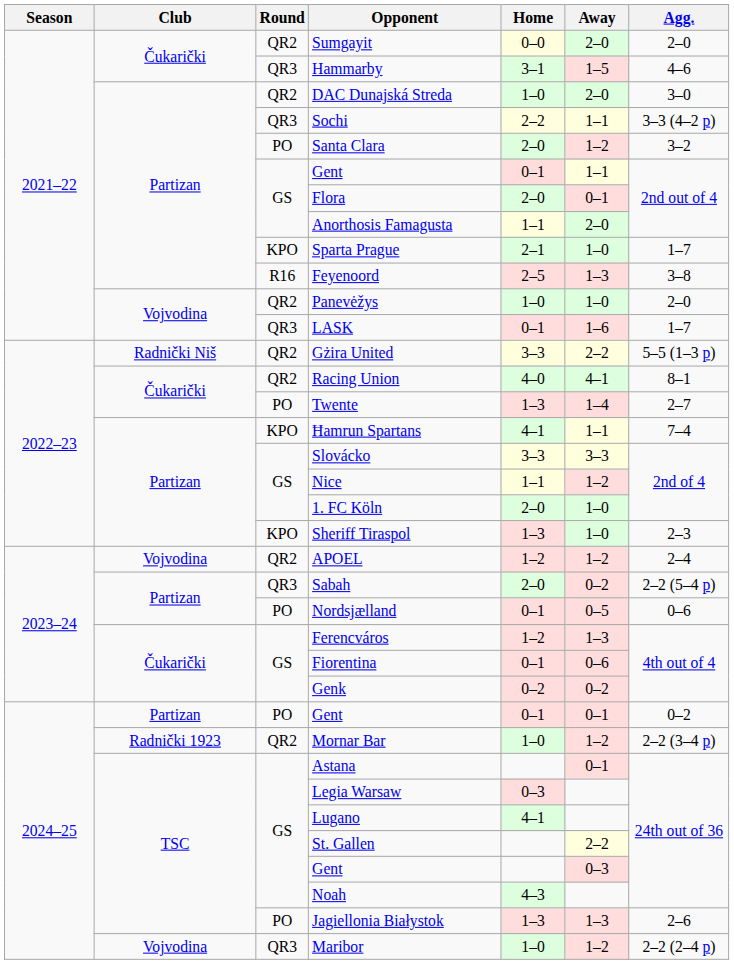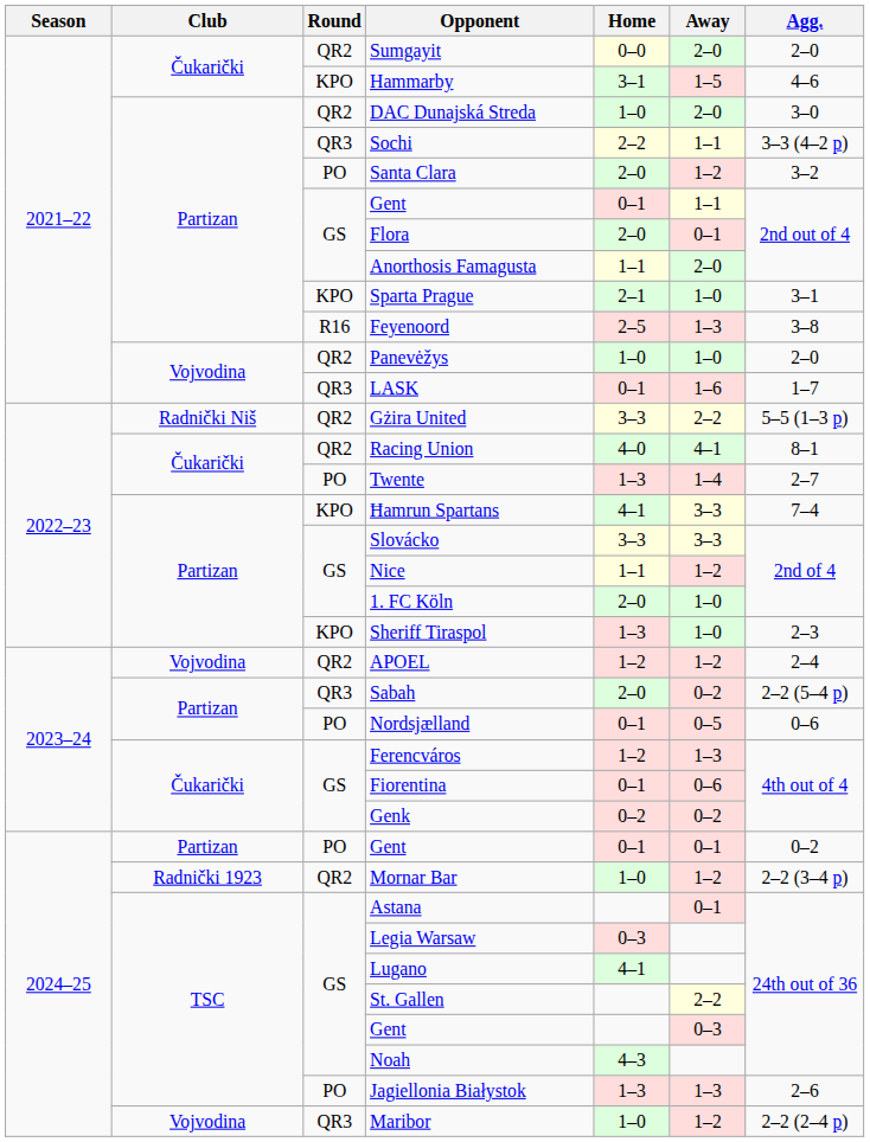 <table class="wikitable" style="font-size:95%; text-align: center;">
 <tr>
 <th width="80">Season</th>
 <th width="150">Club</th>
 <th width="30">Round</th>
 <th width="180">Opponent</th>
 <th width="55">Home</th>
 <th width="55">Away</th>
 <th width="90"><a href='#'>Agg.</a></th>
 </tr>
 <tr>
 <td rowspan=12><a href='#'>2021–22</a></td>
 <td rowspan=2><a href='#'>Čukarički</a></td>
 <td>QR2</td>
 <td align="left"> <a href='#'>Sumgayit</a></td>
 <td bgcolor="#ffffdd">0–0</td>
 <td bgcolor="#ddffdd">2–0</td>
 <td>2–0</td>
 </tr>
 <tr>
-<td>QR3</td>
+<td>KPO</td>
 <td align="left"> <a href='#'>Hammarby</a></td>
 <td bgcolor="#ddffdd">3–1</td>
 <td bgcolor="#ffdddd">1–5</td>
 <td>4–6</td>
 </tr>
 <tr>
 <td rowspan=8><a href='#'>Partizan</a></td>
 <td>QR2</td>
 <td align="left"> <a href='#'>DAC Dunajská Streda</a></td>
 <td bgcolor="#ddffdd">1–0</td>
 <td bgcolor="#ddffdd">2–0</td>
 <td>3–0</td>
 </tr>
 <tr>
 <td>QR3</td>
 <td align="left"> <a href='#'>Sochi</a></td>
 <td bgcolor="#ffffdd">2–2</td>
 <td bgcolor="#ffffdd">1–1</td>
 <td>3–3 (4–2 <a href='#'>p</a>)</td>
 </tr>
 <tr>
 <td>PO</td>
 <td align="left"> <a href='#'>Santa Clara</a></td>
 <td bgcolor="#ddffdd">2–0</td>
 <td bgcolor="#ffdddd">1–2</td>
 <td>3–2</td>
 </tr>
 <tr>
 <td rowspan=3>GS</td>
 <td align="left"> <a href='#'>Gent</a></td>
 <td bgcolor="#ffdddd">0–1</td>
 <td bgcolor="#ffffdd">1–1</td>
 <td rowspan=3><a href='#'>2nd out of 4</a></td>
 </tr>
 <tr>
 <td align="left"> <a href='#'>Flora</a></td>
 <td bgcolor="#ddffdd">2–0</td>
 <td bgcolor="#ffdddd">0–1</td>
 </tr>
 <tr>
 <td align="left"> <a href='#'>Anorthosis Famagusta</a></td>
 <td bgcolor="#ffffdd">1–1</td>
 <td bgcolor="#ddffdd">2–0</td>
 </tr>
 <tr>
 <td>KPO</td>
 <td align="left"> <a href='#'>Sparta Prague</a></td>
 <td bgcolor="#ddffdd">2–1</td>
 <td bgcolor="#ddffdd">1–0</td>
-<td>1–7</td>
+<td>3–1</td>
 </tr>
 <tr>
 <td>R16</td>
 <td align="left"> <a href='#'>Feyenoord</a></td>
 <td bgcolor="#ffdddd">2–5</td>
 <td bgcolor="#ffdddd">1–3</td>
 <td>3–8</td>
 </tr>
 <tr>
 <td rowspan=2><a href='#'>Vojvodina</a></td>
 <td>QR2</td>
 <td align="left"> <a href='#'>Panevėžys</a></td>
 <td bgcolor="#ddffdd">1–0</td>
 <td bgcolor="#ddffdd">1–0</td>
 <td>2–0</td>
 </tr>
 <tr>
 <td>QR3</td>
 <td align="left"> <a href='#'>LASK</a></td>
 <td bgcolor="#ffdddd">0–1</td>
 <td bgcolor="#ffdddd">1–6</td>
 <td>1–7</td>
 </tr>
 <tr>
 <td rowspan=8><a href='#'>2022–23</a></td>
 <td><a href='#'>Radnički Niš</a></td>
 <td>QR2</td>
 <td align="left"> <a href='#'>Gżira United</a></td>
 <td bgcolor="#ffffdd">3–3</td>
 <td bgcolor="#ffffdd">2–2</td>
 <td>5–5 (1–3 <a href='#'>p</a>)</td>
 </tr>
 <tr>
 <td rowspan=2><a href='#'>Čukarički</a></td>
 <td>QR2</td>
 <td align="left"> <a href='#'>Racing Union</a></td>
 <td bgcolor="#ddffdd">4–0</td>
 <td bgcolor="#ddffdd">4–1</td>
 <td>8–1</td>
 </tr>
 <tr>
 <td>PO</td>
 <td align="left"> <a href='#'>Twente</a></td>
 <td bgcolor="#ffdddd">1–3</td>
 <td bgcolor="#ffdddd">1–4</td>
 <td>2–7</td>
 </tr>
 <tr>
 <td rowspan=5><a href='#'>Partizan</a></td>
 <td>KPO</td>
 <td align="left"> <a href='#'>Ħamrun Spartans</a></td>
 <td bgcolor="#ddffdd">4–1</td>
-<td bgcolor="#ffffdd">1–1</td>
+<td bgcolor="#ffffdd">3–3</td>
 <td>7–4</td>
 </tr>
 <tr>
 <td rowspan=3>GS</td>
 <td align="left"> <a href='#'>Slovácko</a></td>
 <td bgcolor="#ffffdd">3–3</td>
 <td bgcolor="#ffffdd">3–3</td>
 <td rowspan=3><a href='#'>2nd of 4</a></td>
 </tr>
 <tr>
 <td align="left"> <a href='#'>Nice</a></td>
 <td bgcolor="#ffffdd">1–1</td>
 <td bgcolor="#ffdddd">1–2</td>
 </tr>
 <tr>
 <td align="left"> <a href='#'>1. FC Köln</a></td>
 <td bgcolor="#ddffdd">2–0</td>
 <td bgcolor="#ddffdd">1–0</td>
 </tr>
 <tr>
 <td>KPO</td>
 <td align="left"> <a href='#'>Sheriff Tiraspol</a></td>
 <td bgcolor="#ffdddd">1–3</td>
 <td bgcolor="#ddffdd">1–0</td>
 <td>2–3</td>
 </tr>
 <tr>
 <td rowspan=6><a href='#'>2023–24</a></td>
 <td rowspan=1><a href='#'>Vojvodina</a></td>
 <td>QR2</td>
 <td align="left"> <a href='#'>APOEL</a></td>
 <td bgcolor="#ffdddd">1–2</td>
 <td bgcolor="#ffdddd">1–2</td>
 <td>2–4</td>
 </tr>
 <tr>
 <td rowspan=2><a href='#'>Partizan</a></td>
 <td>QR3</td>
 <td align="left"> <a href='#'>Sabah</a></td>
 <td bgcolor="#ddffdd">2–0</td>
 <td bgcolor="#ffdddd">0–2</td>
 <td>2–2 (5–4 <a href='#'>p</a>)</td>
 </tr>
 <tr>
 <td>PO</td>
 <td align="left"> <a href='#'>Nordsjælland</a></td>
 <td bgcolor="#ffdddd">0–1</td>
 <td bgcolor="#ffdddd">0–5</td>
 <td>0–6</td>
 </tr>
 <tr>
 <td rowspan=3><a href='#'>Čukarički</a></td>
 <td rowspan=3>GS</td>
 <td align="left"> <a href='#'>Ferencváros</a></td>
 <td bgcolor="#ffdddd">1–2</td>
 <td bgcolor="#ffdddd">1–3</td>
 <td rowspan=3><a href='#'>4th out of 4</a></td>
 </tr>
 <tr>
 <td align="left"> <a href='#'>Fiorentina</a></td>
 <td bgcolor="#ffdddd">0–1</td>
 <td bgcolor="#ffdddd">0–6</td>
 </tr>
 <tr>
 <td align="left"> <a href='#'>Genk</a></td>
 <td bgcolor="#ffdddd">0–2</td>
 <td bgcolor="#ffdddd">0–2</td>
 </tr>
 <tr>
 <td rowspan=10><a href='#'>2024–25</a></td>
 <td rowspan=1><a href='#'>Partizan</a></td>
 <td>PO</td>
 <td align="left"> <a href='#'>Gent</a></td>
 <td bgcolor="#ffdddd">0–1</td>
 <td bgcolor="#ffdddd">0–1</td>
 <td>0–2</td>
 </tr>
 <tr>
 <td rowspan=1><a href='#'>Radnički 1923</a></td>
 <td>QR2</td>
 <td align="left"> <a href='#'>Mornar Bar</a></td>
 <td bgcolor="#ddffdd">1–0</td>
 <td bgcolor="#ffdddd">1–2</td>
 <td>2–2 (3–4 <a href='#'>p</a>)</td>
 </tr>
 <tr>
 <td rowspan=7><a href='#'>TSC</a></td>
 <td rowspan=6>GS</td>
 <td align="left"> <a href='#'>Astana</a></td>
 <td></td>
 <td bgcolor="#ffdddd">0–1</td>
 <td rowspan=6><a href='#'>24th out of 36</a></td>
 </tr>
 <tr>
 <td align="left"> <a href='#'>Legia Warsaw</a></td>
 <td bgcolor="#ffdddd">0–3</td>
 <td></td>
 </tr>
 <tr>
 <td align="left"> <a href='#'>Lugano</a></td>
 <td bgcolor="#ddffdd">4–1</td>
 <td></td>
 </tr>
 <tr>
 <td align="left"> <a href='#'>St. Gallen</a></td>
 <td></td>
 <td bgcolor="#ffffdd">2–2</td>
 </tr>
 <tr>
 <td align="left"> <a href='#'>Gent</a></td>
 <td></td>
 <td bgcolor="#ffdddd">0–3</td>
 </tr>
 <tr>
 <td align="left"> <a href='#'>Noah</a></td>
 <td bgcolor="#ddffdd">4–3</td>
 <td></td>
 </tr>
 <tr>
 <td>PO</td>
 <td align="left"> <a href='#'>Jagiellonia Białystok</a></td>
 <td bgcolor="#ffdddd">1–3</td>
 <td bgcolor="#ffdddd">1–3</td>
 <td>2–6</td>
 </tr>
 <tr>
 <td rowspan=1><a href='#'>Vojvodina</a></td>
 <td>QR3</td>
 <td align="left"> <a href='#'>Maribor</a></td>
 <td bgcolor="#ddffdd">1–0</td>
 <td bgcolor="#ffdddd">1–2</td>
 <td>2–2 (2–4 <a href='#'>p</a>)</td>
 </tr>
 </table>
